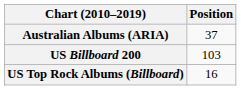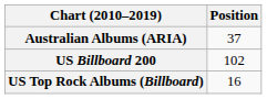 <table class="wikitable sortable plainrowheaders" style="text-align:center">
 <tr>
 <th scope="col">Chart (2010–2019)</th>
 <th scope="col">Position</th>
 </tr>
 <tr>
 <th scope="row">Australian Albums (ARIA)</th>
 <td>37</td>
 </tr>
 <tr>
 <th scope="row">US <em>Billboard</em> 200</th>
-<td>103</td>
+<td>102</td>
 </tr>
 <tr>
 <th scope="row">US Top Rock Albums (<em>Billboard</em>)</th>
 <td>16</td>
 </tr>
 </table>
